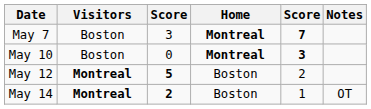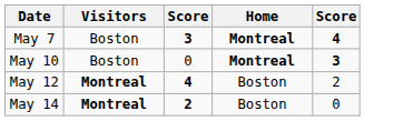 <table class="wikitable">
 <tr>
 <th width="50">Date</th>
 <th width="90">Visitors</th>
 <th width="25">Score</th>
 <th width="90">Home</th>
 <th width="25">Score</th>
-<th>Notes</th>
 </tr>
 <tr align="center">
 <td>May 7</td>
 <td>Boston</td>
-<td align="center">3</td>
+<td align="center"><strong>3</strong></td>
 <td><strong>Montreal </strong></td>
-<td align="center"><strong>7</strong></td>
-<td></td>
+<td align="center"><strong>4</strong></td>
 </tr>
 <tr align="center">
 <td>May 10</td>
 <td>Boston</td>
 <td align="center">0</td>
 <td><strong>Montreal </strong></td>
 <td align="center"><strong>3</strong></td>
-<td></td>
 </tr>
 <tr align="center">
 <td>May 12</td>
 <td><strong>Montreal</strong></td>
-<td align="center"><strong>5</strong></td>
+<td align="center"><strong>4</strong></td>
 <td>Boston</td>
 <td align="center">2</td>
-<td></td>
 </tr>
 <tr align="center">
 <td>May 14</td>
 <td><strong>Montreal</strong></td>
 <td align="center"><strong>2</strong></td>
 <td>Boston</td>
-<td align="center">1</td>
-<td>OT</td>
+<td align="center">0</td>
 </tr>
 </table>
